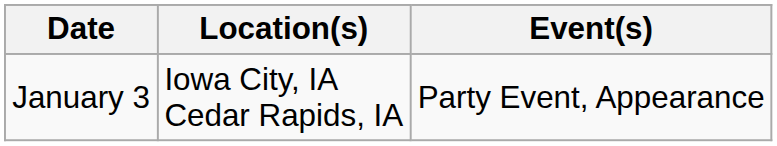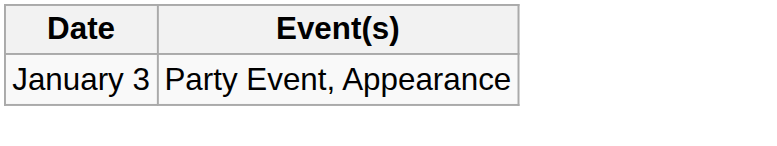 <table class="wikitable">
 <tr>
 <th>Date</th>
-<th>Location(s)</th>
 <th>Event(s)</th>
 </tr>
 <tr>
 <td>January 3</td>
-<td>Iowa City, IA <br> Cedar Rapids, IA</td>
 <td>Party Event, Appearance</td>
 </tr>
 </table>
